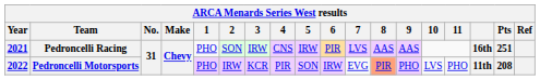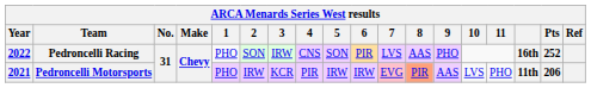 <table class="wikitable" style="text-align:center; font-size:75%">
 <tr>
 <th colspan="18"><a href='#'>ARCA Menards Series West</a> results</th>
 </tr>
 <tr>
 <th>Year</th>
 <th>Team</th>
 <th>No.</th>
 <th>Make</th>
 <th>1</th>
 <th>2</th>
 <th>3</th>
 <th>4</th>
 <th>5</th>
 <th>6</th>
 <th>7</th>
 <th>8</th>
 <th>9</th>
 <th>10</th>
 <th>11</th>
 <th></th>
 <th>Pts</th>
 <th>Ref</th>
 </tr>
 <tr>
-<th><a href='#'>2021</a></th>
+<th><a href='#'>2022</a></th>
 <th>Pedroncelli Racing</th>
 <th rowspan=2>31</th>
 <th rowspan=2><a href='#'>Chevy</a></th>
 <td><a href='#'>PHO</a></td>
 <td style="background:#DFFFDF;"><a href='#'>SON</a><br></td>
 <td style="background:#DFFFDF;"><a href='#'>IRW</a><br></td>
 <td style="background:#EFCFFF;"><a href='#'>CNS</a><br></td>
-<td style="background:#EFCFFF;"><a href='#'>IRW</a><br></td>
+<td style="background:#EFCFFF;"><a href='#'>SON</a><br></td>
 <td style="background:#FFDF9F;"><a href='#'>PIR</a><br></td>
 <td style="background:#EFCFFF;"><a href='#'>LVS</a><br></td>
 <td style="background:#EFCFFF;"><a href='#'>AAS</a><br></td>
-<td style="background:#EFCFFF;"><a href='#'>AAS</a><br></td>
+<td style="background:#EFCFFF;"><a href='#'>PHO</a><br></td>
 <td colspan=2></td>
 <th>16th</th>
-<th>251</th>
+<th>252</th>
 <th></th>
 </tr>
 <tr>
-<th><a href='#'>2022</a></th>
+<th><a href='#'>2021</a></th>
 <th><a href='#'>Pedroncelli Motorsports</a></th>
 <td style="background:#EFCFFF;"><a href='#'>PHO</a><br></td>
 <td style="background:#EFCFFF;"><a href='#'>IRW</a><br></td>
 <td style="background:#EFCFFF;"><a href='#'>KCR</a><br></td>
 <td style="background:#EFCFFF;"><a href='#'>PIR</a><br></td>
-<td style="background:#EFCFFF;"><a href='#'>SON</a><br></td>
 <td style="background:#EFCFFF;"><a href='#'>IRW</a><br></td>
-<td><a href='#'>EVG</a></td>
+<td style="background:#EFCFFF;"><a href='#'>IRW</a><br></td>
+<td style="background: pink;"><a href='#'>EVG</a></td>
 <td style="background: lightsalmon;"><a href='#'>PIR</a></td>
-<td style="background:#EFCFFF;"><a href='#'>PHO</a><br></td>
+<td style="background:#EFCFFF;"><a href='#'>AAS</a><br></td>
 <td><a href='#'>LVS</a></td>
 <td><a href='#'>PHO</a></td>
 <th>11th</th>
-<th>208</th>
+<th>206</th>
 <th></th>
 </tr>
 </table>
